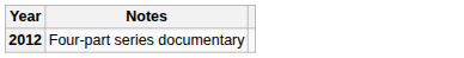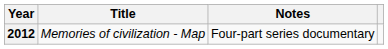 <table class="wikitable plainrowheaders sortable">
 <tr>
 <th scope="col">Year</th>
+<th scope="col">Title</th>
 <th scope="col" class="unsortable">Notes</th>
 <th scope="col" class="unsortable"></th>
 </tr>
 <tr>
 <th scope="row">2012</th>
+<td><em>Memories of civilization - Map</em></td>
 <td>Four-part series documentary</td>
 <td></td>
 </tr>
 </table>
